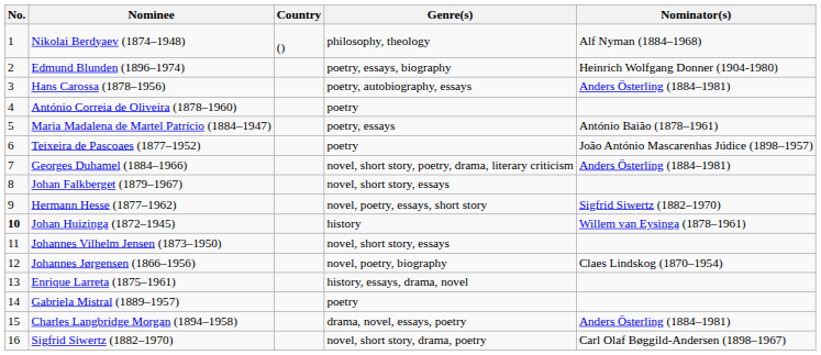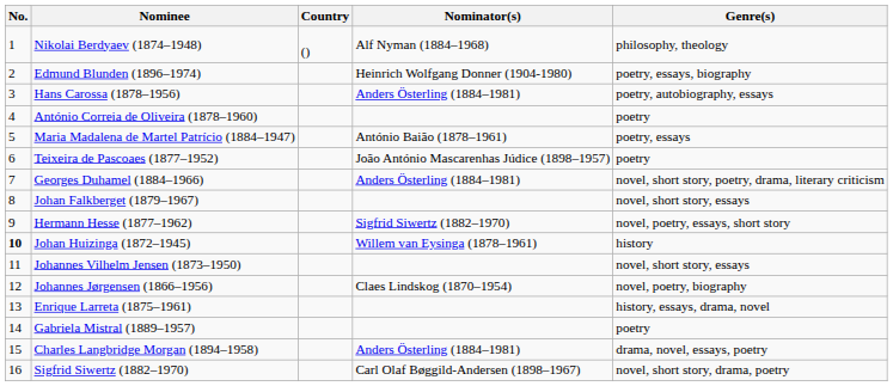 <table class="sortable wikitable mw-collapsible">
 <tr>
 <th scope=col>No.</th>
 <th scope=col>Nominee</th>
 <th scope=col>Country</th>
+<th scope=col>Nominator(s)</th>
 <th scope=col>Genre(s)</th>
-<th scope=col>Nominator(s)</th>
 </tr>
 <tr>
 <td>1</td>
 <td><a href='#'>Nikolai Berdyaev</a> (1874–1948)</td>
 <td><br>()</td>
+<td>Alf Nyman (1884–1968)</td>
 <td>philosophy, theology</td>
-<td>Alf Nyman (1884–1968)</td>
 </tr>
 <tr>
 <td>2</td>
 <td><a href='#'>Edmund Blunden</a> (1896–1974)</td>
 <td></td>
+<td>Heinrich Wolfgang Donner (1904-1980)</td>
 <td>poetry, essays, biography</td>
-<td>Heinrich Wolfgang Donner (1904-1980)</td>
 </tr>
 <tr>
 <td>3</td>
 <td><a href='#'>Hans Carossa</a> (1878–1956)</td>
 <td></td>
+<td><a href='#'>Anders Österling</a> (1884–1981)</td>
 <td>poetry, autobiography, essays</td>
-<td><a href='#'>Anders Österling</a> (1884–1981)</td>
 </tr>
 <tr>
 <td>4</td>
 <td><a href='#'>António Correia de Oliveira</a> (1878–1960)</td>
 <td></td>
+<td></td>
 <td>poetry</td>
-<td></td>
 </tr>
 <tr>
 <td>5</td>
 <td><a href='#'>Maria Madalena de Martel Patrício</a> (1884–1947)</td>
 <td></td>
+<td>António Baião (1878–1961)</td>
 <td>poetry, essays</td>
-<td>António Baião (1878–1961)</td>
 </tr>
 <tr>
 <td>6</td>
 <td><a href='#'>Teixeira de Pascoaes</a> (1877–1952)</td>
 <td></td>
+<td>João António Mascarenhas Júdice (1898–1957)</td>
 <td>poetry</td>
-<td>João António Mascarenhas Júdice (1898–1957)</td>
 </tr>
 <tr>
 <td>7</td>
 <td><a href='#'>Georges Duhamel</a> (1884–1966)</td>
 <td></td>
+<td><a href='#'>Anders Österling</a> (1884–1981)</td>
 <td>novel, short story, poetry, drama, literary criticism</td>
-<td><a href='#'>Anders Österling</a> (1884–1981)</td>
 </tr>
 <tr>
 <td>8</td>
 <td><a href='#'>Johan Falkberget</a> (1879–1967)</td>
 <td></td>
+<td></td>
 <td>novel, short story, essays</td>
-<td></td>
 </tr>
 <tr>
 <td>9</td>
 <td><a href='#'>Hermann Hesse</a> (1877–1962)</td>
 <td><br></td>
+<td><a href='#'>Sigfrid Siwertz</a> (1882–1970)</td>
 <td>novel, poetry, essays, short story</td>
-<td><a href='#'>Sigfrid Siwertz</a> (1882–1970)</td>
 </tr>
 <tr>
 <td><strong>10</strong></td>
 <td><a href='#'>Johan Huizinga</a> (1872–1945)</td>
 <td></td>
+<td><a href='#'>Willem van Eysinga</a> (1878–1961)</td>
 <td>history</td>
-<td><a href='#'>Willem van Eysinga</a> (1878–1961)</td>
 </tr>
 <tr>
 <td>11</td>
 <td><a href='#'>Johannes Vilhelm Jensen</a> (1873–1950)</td>
 <td></td>
+<td></td>
 <td>novel, short story, essays</td>
-<td></td>
 </tr>
 <tr>
 <td>12</td>
 <td><a href='#'>Johannes Jørgensen</a> (1866–1956)</td>
 <td></td>
+<td>Claes Lindskog (1870–1954)</td>
 <td>novel, poetry, biography</td>
-<td>Claes Lindskog (1870–1954)</td>
 </tr>
 <tr>
 <td>13</td>
 <td><a href='#'>Enrique Larreta</a> (1875–1961)</td>
 <td></td>
+<td></td>
 <td>history, essays, drama, novel</td>
-<td></td>
 </tr>
 <tr>
 <td>14</td>
 <td><a href='#'>Gabriela Mistral</a> (1889–1957)</td>
 <td></td>
+<td></td>
 <td>poetry</td>
-<td></td>
 </tr>
 <tr>
 <td>15</td>
 <td><a href='#'>Charles Langbridge Morgan</a> (1894–1958)</td>
 <td></td>
+<td><a href='#'>Anders Österling</a> (1884–1981)</td>
 <td>drama, novel, essays, poetry</td>
-<td><a href='#'>Anders Österling</a> (1884–1981)</td>
 </tr>
 <tr>
 <td>16</td>
 <td><a href='#'>Sigfrid Siwertz</a> (1882–1970)</td>
 <td></td>
+<td>Carl Olaf Bøggild-Andersen (1898–1967)</td>
 <td>novel, short story, drama, poetry</td>
-<td>Carl Olaf Bøggild-Andersen (1898–1967)</td>
 </tr>
 </table>
